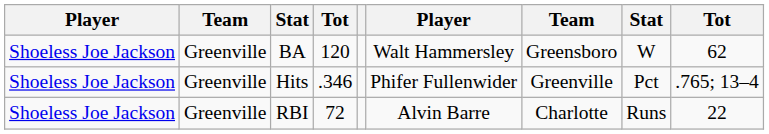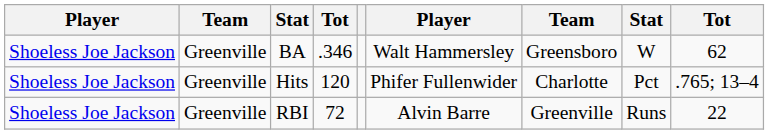 <table class="wikitable" style="text-align:center">
 <tr>
 <th>Player</th>
 <th>Team</th>
 <th>Stat</th>
 <th>Tot</th>
 <th></th>
 <th>Player</th>
 <th>Team</th>
 <th>Stat</th>
 <th>Tot</th>
 </tr>
 <tr>
 <td><a href='#'>Shoeless Joe Jackson</a></td>
 <td>Greenville</td>
 <td>BA</td>
-<td>120</td>
+<td>.346</td>
 <td></td>
 <td>Walt Hammersley</td>
 <td>Greensboro</td>
 <td>W</td>
 <td>62</td>
 </tr>
 <tr>
 <td><a href='#'>Shoeless Joe Jackson</a></td>
 <td>Greenville</td>
 <td>Hits</td>
-<td>.346</td>
+<td>120</td>
 <td></td>
 <td>Phifer Fullenwider</td>
-<td>Greenville</td>
+<td>Charlotte</td>
 <td>Pct</td>
 <td>.765; 13–4</td>
 </tr>
 <tr>
 <td><a href='#'>Shoeless Joe Jackson</a></td>
 <td>Greenville</td>
 <td>RBI</td>
 <td>72</td>
 <td></td>
 <td>Alvin Barre</td>
-<td>Charlotte</td>
+<td>Greenville</td>
 <td>Runs</td>
 <td>22</td>
 </tr>
 </table>
